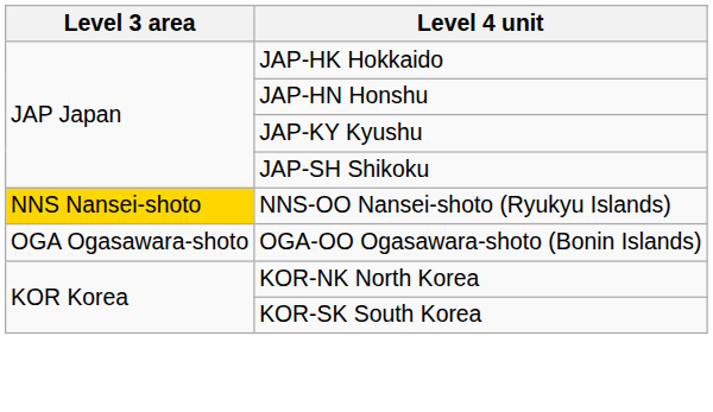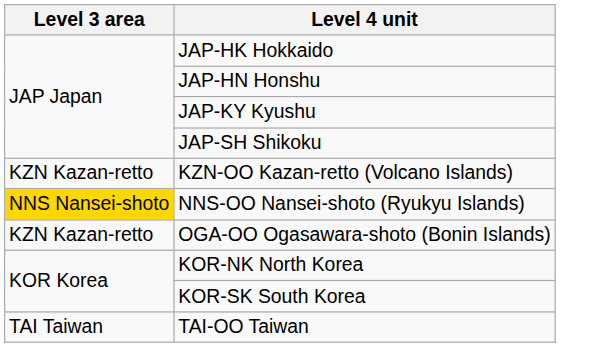 <table class="wikitable">
 <tr>
 <th>Level 3 area</th>
 <th>Level 4 unit</th>
 </tr>
 <tr>
 <td rowspan=4>JAP Japan</td>
 <td>JAP-HK Hokkaido</td>
 </tr>
 <tr>
 <td>JAP-HN Honshu</td>
 </tr>
 <tr>
 <td>JAP-KY Kyushu</td>
 </tr>
 <tr>
 <td>JAP-SH Shikoku</td>
 </tr>
 <tr>
+<td>KZN Kazan-retto</td>
+<td>KZN-OO Kazan-retto (Volcano Islands)</td>
+</tr>
+<tr>
 <td style="background: gold;">NNS Nansei-shoto</td>
 <td>NNS-OO Nansei-shoto (Ryukyu Islands)</td>
 </tr>
 <tr>
-<td>OGA Ogasawara-shoto</td>
+<td>KZN Kazan-retto</td>
 <td>OGA-OO Ogasawara-shoto (Bonin Islands)</td>
 </tr>
 <tr>
 <td rowspan=2>KOR Korea</td>
 <td>KOR-NK North Korea</td>
 </tr>
 <tr>
 <td>KOR-SK South Korea</td>
 </tr>
+<tr>
+<td>TAI Taiwan</td>
+<td>TAI-OO Taiwan</td>
+</tr>
 </table>
